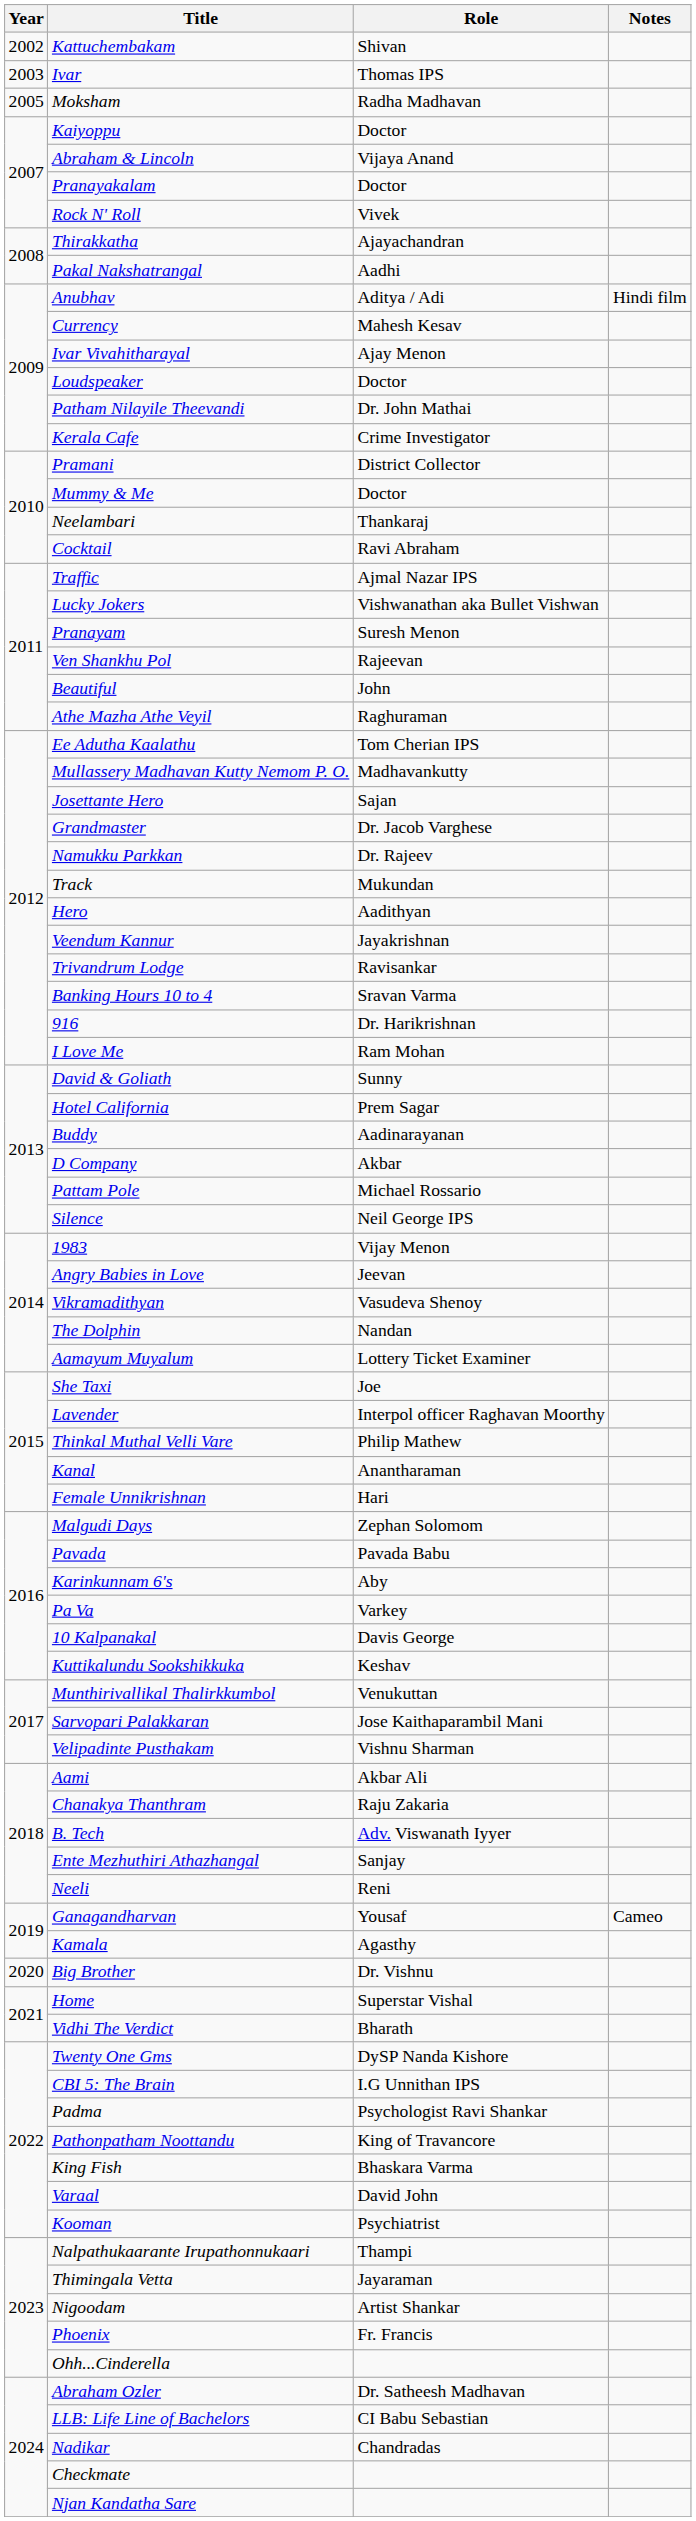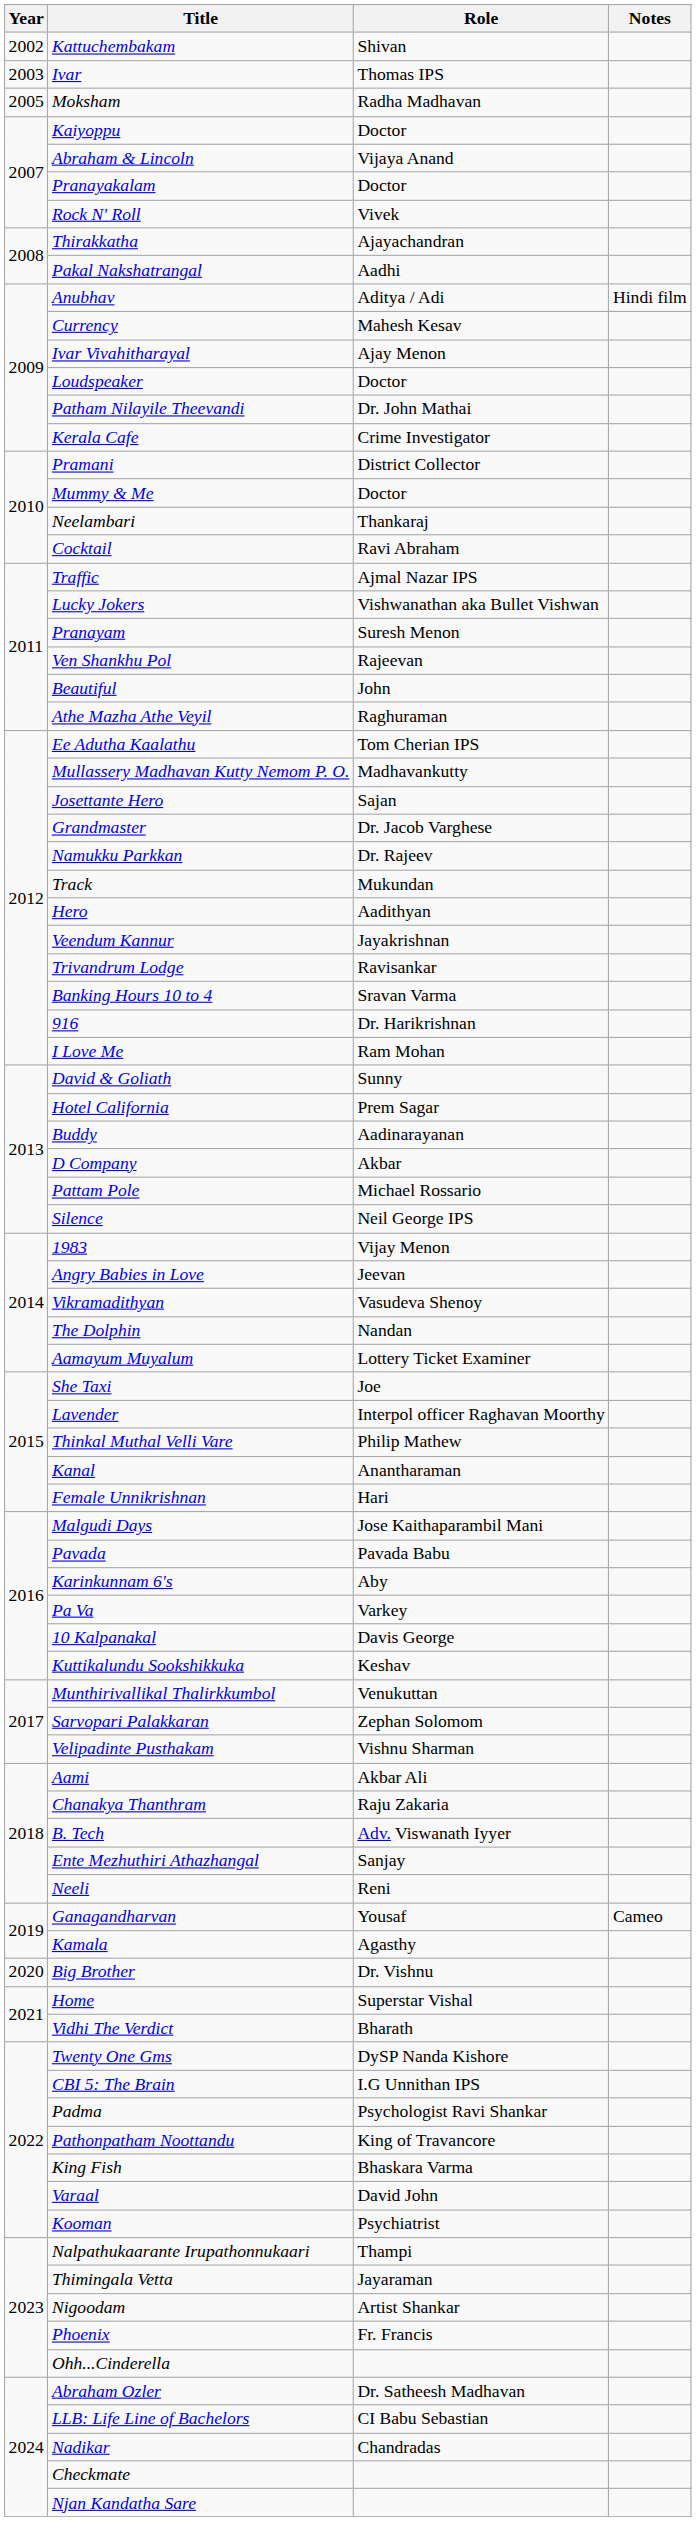 <table class="wikitable sortable">
 <tr>
 <th scope="col">Year</th>
 <th scope="col">Title</th>
 <th scope="col">Role</th>
 <th scope="col" class="unsortable">Notes</th>
 </tr>
 <tr>
 <td>2002</td>
 <td><em><a href='#'>Kattuchembakam</a></em></td>
 <td>Shivan</td>
 <td></td>
 </tr>
 <tr>
 <td>2003</td>
 <td><em><a href='#'>Ivar</a></em></td>
 <td>Thomas IPS</td>
 <td></td>
 </tr>
 <tr>
 <td>2005</td>
 <td><em>Moksham</em></td>
 <td>Radha Madhavan</td>
 <td></td>
 </tr>
 <tr>
 <td rowspan=4>2007</td>
 <td><em><a href='#'>Kaiyoppu</a></em></td>
 <td>Doctor</td>
 <td></td>
 </tr>
 <tr>
 <td><em><a href='#'>Abraham & Lincoln</a></em></td>
 <td>Vijaya Anand</td>
 <td></td>
 </tr>
 <tr>
 <td><em><a href='#'>Pranayakalam</a></em></td>
 <td>Doctor</td>
 <td></td>
 </tr>
 <tr>
 <td><em><a href='#'>Rock N' Roll</a></em></td>
 <td>Vivek</td>
 <td></td>
 </tr>
 <tr>
 <td rowspan=2>2008</td>
 <td><em><a href='#'>Thirakkatha</a></em></td>
 <td>Ajayachandran</td>
 <td></td>
 </tr>
 <tr>
 <td><em><a href='#'>Pakal Nakshatrangal</a></em></td>
 <td>Aadhi</td>
 <td></td>
 </tr>
 <tr>
 <td rowspan=6>2009</td>
 <td><em><a href='#'>Anubhav</a></em></td>
 <td>Aditya / Adi</td>
 <td>Hindi film</td>
 </tr>
 <tr>
 <td><em><a href='#'>Currency</a></em></td>
 <td>Mahesh Kesav</td>
 <td></td>
 </tr>
 <tr>
 <td><em><a href='#'>Ivar Vivahitharayal</a></em></td>
 <td>Ajay Menon</td>
 <td></td>
 </tr>
 <tr>
 <td><em><a href='#'>Loudspeaker</a></em></td>
 <td>Doctor</td>
 <td></td>
 </tr>
 <tr>
 <td><em><a href='#'>Patham Nilayile Theevandi</a></em></td>
 <td>Dr. John Mathai</td>
 <td></td>
 </tr>
 <tr>
 <td><em><a href='#'>Kerala Cafe</a></em></td>
 <td>Crime Investigator</td>
 <td></td>
 </tr>
 <tr>
 <td rowspan=4>2010</td>
 <td><em><a href='#'>Pramani</a></em></td>
 <td>District Collector</td>
 <td></td>
 </tr>
 <tr>
 <td><em><a href='#'>Mummy & Me</a></em></td>
 <td>Doctor</td>
 <td></td>
 </tr>
 <tr>
 <td><em>Neelambari</em></td>
 <td>Thankaraj</td>
 <td></td>
 </tr>
 <tr>
 <td><em><a href='#'>Cocktail</a></em></td>
 <td>Ravi Abraham</td>
 <td></td>
 </tr>
 <tr>
 <td rowspan=6>2011</td>
 <td><em><a href='#'>Traffic</a></em></td>
 <td>Ajmal Nazar IPS</td>
 <td></td>
 </tr>
 <tr>
 <td><em><a href='#'>Lucky Jokers</a></em></td>
 <td>Vishwanathan aka Bullet Vishwan</td>
 <td></td>
 </tr>
 <tr>
 <td><em><a href='#'>Pranayam</a></em></td>
 <td>Suresh Menon</td>
 <td></td>
 </tr>
 <tr>
 <td><em><a href='#'>Ven Shankhu Pol</a></em></td>
 <td>Rajeevan</td>
 <td></td>
 </tr>
 <tr>
 <td><em><a href='#'>Beautiful</a></em></td>
 <td>John</td>
 <td></td>
 </tr>
 <tr>
 <td><em><a href='#'>Athe Mazha Athe Veyil</a></em></td>
 <td>Raghuraman</td>
 <td></td>
 </tr>
 <tr>
 <td rowspan=12>2012</td>
 <td><em><a href='#'>Ee Adutha Kaalathu</a></em></td>
 <td>Tom Cherian IPS</td>
 <td></td>
 </tr>
 <tr>
 <td><em><a href='#'>Mullassery Madhavan Kutty Nemom P. O.</a></em></td>
 <td>Madhavankutty</td>
 <td></td>
 </tr>
 <tr>
 <td><em><a href='#'>Josettante Hero</a></em></td>
 <td>Sajan</td>
 <td></td>
 </tr>
 <tr>
 <td><em><a href='#'>Grandmaster</a></em></td>
 <td>Dr. Jacob Varghese</td>
 <td></td>
 </tr>
 <tr>
 <td><em><a href='#'>Namukku Parkkan</a></em></td>
 <td>Dr. Rajeev</td>
 <td></td>
 </tr>
 <tr>
 <td><em>Track</em></td>
 <td>Mukundan</td>
 <td></td>
 </tr>
 <tr>
 <td><em><a href='#'>Hero</a></em></td>
 <td>Aadithyan</td>
 <td></td>
 </tr>
 <tr>
 <td><em><a href='#'>Veendum Kannur</a></em></td>
 <td>Jayakrishnan</td>
 <td></td>
 </tr>
 <tr>
 <td><em><a href='#'>Trivandrum Lodge</a></em></td>
 <td>Ravisankar</td>
 <td></td>
 </tr>
 <tr>
 <td><em><a href='#'>Banking Hours 10 to 4</a></em></td>
 <td>Sravan Varma</td>
 <td></td>
 </tr>
 <tr>
 <td><em><a href='#'>916</a></em></td>
 <td>Dr. Harikrishnan</td>
 <td></td>
 </tr>
 <tr>
 <td><em><a href='#'>I Love Me</a></em></td>
 <td>Ram Mohan</td>
 <td></td>
 </tr>
 <tr>
 <td rowspan=6>2013</td>
 <td><em><a href='#'>David & Goliath</a></em></td>
 <td>Sunny</td>
 <td></td>
 </tr>
 <tr>
 <td><em><a href='#'>Hotel California</a></em></td>
 <td>Prem Sagar</td>
 <td></td>
 </tr>
 <tr>
 <td><em><a href='#'>Buddy</a></em></td>
 <td>Aadinarayanan</td>
 <td></td>
 </tr>
 <tr>
 <td><em><a href='#'>D Company</a></em></td>
 <td>Akbar</td>
 <td></td>
 </tr>
 <tr>
 <td><em><a href='#'>Pattam Pole</a></em></td>
 <td>Michael Rossario</td>
 <td></td>
 </tr>
 <tr>
 <td><em><a href='#'>Silence</a></em></td>
 <td>Neil George IPS</td>
 <td></td>
 </tr>
 <tr>
 <td rowspan=5>2014</td>
 <td><em><a href='#'>1983</a></em></td>
 <td>Vijay Menon</td>
 <td></td>
 </tr>
 <tr>
 <td><em><a href='#'>Angry Babies in Love</a></em></td>
 <td>Jeevan</td>
 <td></td>
 </tr>
 <tr>
 <td><em><a href='#'>Vikramadithyan</a></em></td>
 <td>Vasudeva Shenoy</td>
 <td></td>
 </tr>
 <tr>
 <td><em><a href='#'>The Dolphin</a></em></td>
 <td>Nandan</td>
 <td></td>
 </tr>
 <tr>
 <td><em><a href='#'>Aamayum Muyalum</a></em></td>
 <td>Lottery Ticket Examiner</td>
 <td></td>
 </tr>
 <tr>
 <td rowspan=5>2015</td>
 <td><em><a href='#'>She Taxi</a></em></td>
 <td>Joe</td>
 <td></td>
 </tr>
 <tr>
 <td><em><a href='#'>Lavender</a></em></td>
 <td>Interpol officer Raghavan Moorthy</td>
 <td></td>
 </tr>
 <tr>
 <td><em><a href='#'>Thinkal Muthal Velli Vare</a></em></td>
 <td>Philip Mathew</td>
 <td></td>
 </tr>
 <tr>
 <td><em><a href='#'>Kanal</a></em></td>
 <td>Anantharaman</td>
 <td></td>
 </tr>
 <tr>
 <td><em><a href='#'>Female Unnikrishnan</a></em></td>
 <td>Hari</td>
 <td></td>
 </tr>
 <tr>
 <td rowspan=6>2016</td>
 <td><em><a href='#'>Malgudi Days</a></em></td>
-<td>Zephan Solomom</td>
+<td>Jose Kaithaparambil Mani</td>
 <td></td>
 </tr>
 <tr>
 <td><em><a href='#'>Pavada</a></em></td>
 <td>Pavada Babu</td>
 <td></td>
 </tr>
 <tr>
 <td><em><a href='#'>Karinkunnam 6's</a></em></td>
 <td>Aby</td>
 <td></td>
 </tr>
 <tr>
 <td><em><a href='#'>Pa Va</a></em></td>
 <td>Varkey</td>
 <td></td>
 </tr>
 <tr>
 <td><em><a href='#'>10 Kalpanakal</a></em></td>
 <td>Davis George</td>
 <td></td>
 </tr>
 <tr>
 <td><em><a href='#'>Kuttikalundu Sookshikkuka</a></em></td>
 <td>Keshav</td>
 <td></td>
 </tr>
 <tr>
 <td rowspan=3>2017</td>
 <td><em><a href='#'>Munthirivallikal Thalirkkumbol</a></em></td>
 <td>Venukuttan</td>
 <td></td>
 </tr>
 <tr>
 <td><em><a href='#'>Sarvopari Palakkaran</a></em></td>
-<td>Jose Kaithaparambil Mani</td>
+<td>Zephan Solomom</td>
 <td></td>
 </tr>
 <tr>
 <td><em><a href='#'>Velipadinte Pusthakam</a></em></td>
 <td>Vishnu Sharman</td>
 <td></td>
 </tr>
 <tr>
 <td rowspan=5>2018</td>
 <td><em><a href='#'>Aami</a></em></td>
 <td>Akbar Ali</td>
 <td></td>
 </tr>
 <tr>
 <td><em><a href='#'>Chanakya Thanthram</a></em></td>
 <td>Raju Zakaria</td>
 <td></td>
 </tr>
 <tr>
 <td><em><a href='#'>B. Tech</a></em></td>
 <td><a href='#'>Adv.</a> Viswanath Iyyer</td>
 <td></td>
 </tr>
 <tr>
 <td><em><a href='#'>Ente Mezhuthiri Athazhangal</a></em></td>
 <td>Sanjay</td>
 <td></td>
 </tr>
 <tr>
 <td><em><a href='#'>Neeli</a></em></td>
 <td>Reni</td>
 <td></td>
 </tr>
 <tr>
 <td rowspan=2>2019</td>
 <td><em><a href='#'>Ganagandharvan</a></em></td>
 <td>Yousaf</td>
 <td>Cameo</td>
 </tr>
 <tr>
 <td><em><a href='#'>Kamala</a></em></td>
 <td>Agasthy</td>
 <td></td>
 </tr>
 <tr>
 <td>2020</td>
 <td><em><a href='#'>Big Brother</a></em></td>
 <td>Dr. Vishnu</td>
 <td></td>
 </tr>
 <tr>
 <td rowspan=2>2021</td>
 <td><em><a href='#'>Home</a></em></td>
 <td>Superstar Vishal</td>
 <td></td>
 </tr>
 <tr>
 <td><em><a href='#'>Vidhi The Verdict</a></em></td>
 <td>Bharath</td>
 <td></td>
 </tr>
 <tr>
 <td rowspan=7>2022</td>
 <td><em><a href='#'>Twenty One Gms</a></em></td>
 <td>DySP Nanda Kishore</td>
 <td></td>
 </tr>
 <tr>
 <td><em><a href='#'>CBI 5: The Brain</a></em></td>
 <td>I.G Unnithan IPS</td>
 <td></td>
 </tr>
 <tr>
 <td><em>Padma</em></td>
 <td>Psychologist Ravi Shankar</td>
 <td></td>
 </tr>
 <tr>
 <td><em><a href='#'>Pathonpatham Noottandu</a></em></td>
 <td>King of Travancore</td>
 <td></td>
 </tr>
 <tr>
 <td><em>King Fish</em></td>
 <td>Bhaskara Varma</td>
 <td></td>
 </tr>
 <tr>
 <td><em><a href='#'>Varaal</a></em></td>
 <td>David John</td>
 <td></td>
 </tr>
 <tr>
 <td><em><a href='#'>Kooman</a></em></td>
 <td>Psychiatrist</td>
 <td></td>
 </tr>
 <tr>
 <td rowspan=5>2023</td>
 <td><em>Nalpathukaarante Irupathonnukaari</em></td>
 <td>Thampi</td>
 <td></td>
 </tr>
 <tr>
 <td><em>Thimingala Vetta</em></td>
 <td>Jayaraman</td>
 <td></td>
 </tr>
 <tr>
 <td><em>Nigoodam</em></td>
 <td>Artist Shankar</td>
 <td></td>
 </tr>
 <tr>
 <td><em><a href='#'>Phoenix</a></em></td>
 <td>Fr. Francis</td>
 <td></td>
 </tr>
 <tr>
 <td><em>Ohh...Cinderella</em></td>
 <td></td>
 <td></td>
 </tr>
 <tr>
 <td rowspan=5>2024</td>
 <td><em><a href='#'>Abraham Ozler</a></em></td>
 <td>Dr. Satheesh Madhavan</td>
 <td></td>
 </tr>
 <tr>
 <td><em><a href='#'>LLB: Life Line of Bachelors</a></em></td>
 <td>CI Babu Sebastian</td>
 <td></td>
 </tr>
 <tr>
 <td><em><a href='#'>Nadikar</a></em></td>
 <td>Chandradas</td>
 <td></td>
 </tr>
 <tr>
 <td><em>Checkmate</em></td>
 <td></td>
 <td></td>
 </tr>
 <tr>
 <td><em><a href='#'>Njan Kandatha Sare</a></em></td>
 <td></td>
 <td></td>
 </tr>
 <tr>
 </tr>
 </table>
